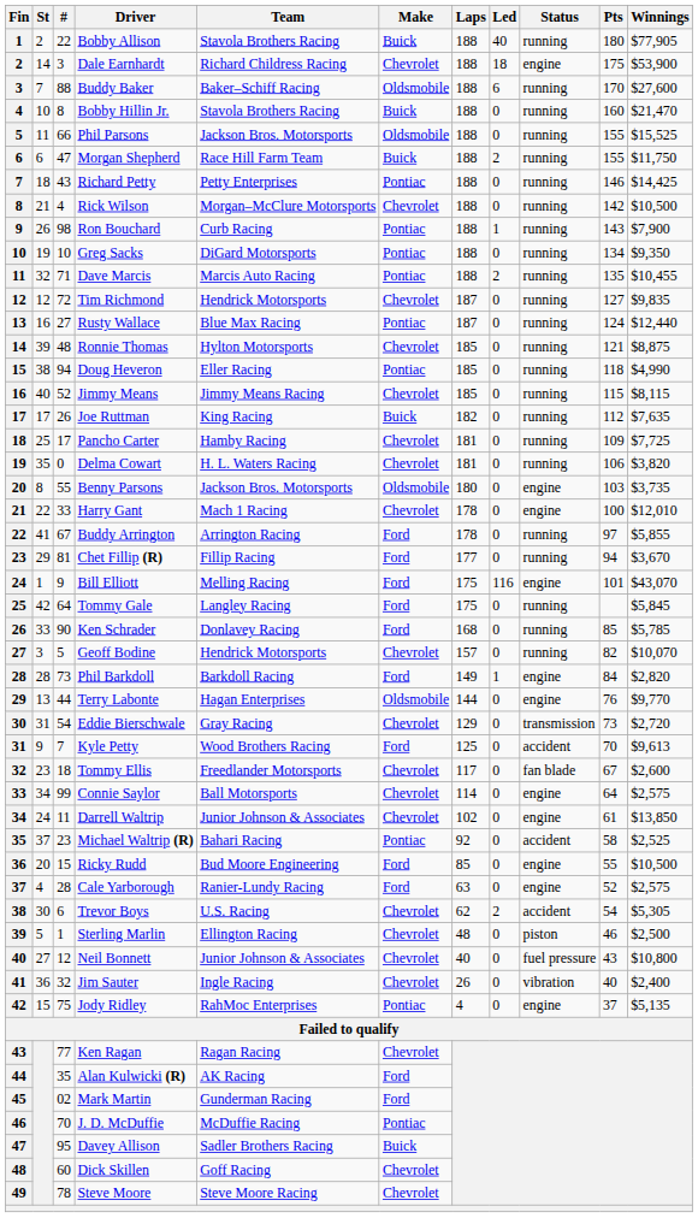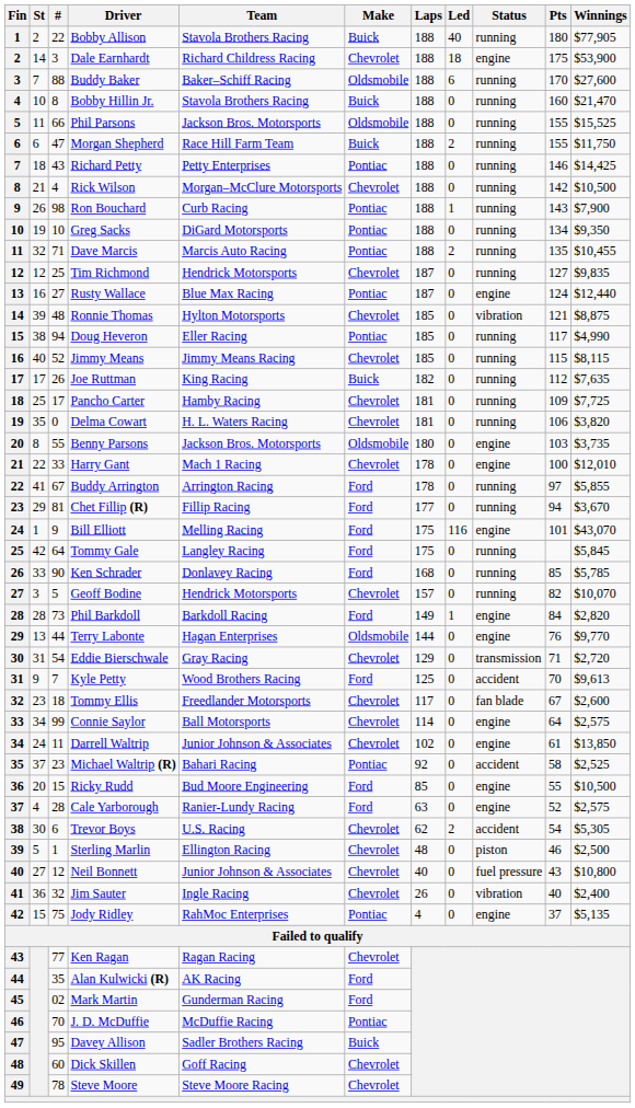 <table class="wikitable" style="font-size:95%">
 <tr>
 <th>Fin</th>
 <th>St</th>
 <th>#</th>
 <th>Driver</th>
 <th>Team</th>
 <th>Make</th>
 <th>Laps</th>
 <th>Led</th>
 <th>Status</th>
 <th>Pts</th>
 <th>Winnings</th>
 </tr>
 <tr>
 <th>1</th>
 <td>2</td>
 <td>22</td>
 <td><a href='#'>Bobby Allison</a></td>
 <td><a href='#'>Stavola Brothers Racing</a></td>
 <td><a href='#'>Buick</a></td>
 <td>188</td>
 <td>40</td>
 <td>running</td>
 <td>180</td>
 <td>$77,905</td>
 </tr>
 <tr>
 <th>2</th>
 <td>14</td>
 <td>3</td>
 <td><a href='#'>Dale Earnhardt</a></td>
 <td><a href='#'>Richard Childress Racing</a></td>
 <td><a href='#'>Chevrolet</a></td>
 <td>188</td>
 <td>18</td>
 <td>engine</td>
 <td>175</td>
 <td>$53,900</td>
 </tr>
 <tr>
 <th>3</th>
 <td>7</td>
 <td>88</td>
 <td><a href='#'>Buddy Baker</a></td>
 <td><a href='#'>Baker–Schiff Racing</a></td>
 <td><a href='#'>Oldsmobile</a></td>
 <td>188</td>
 <td>6</td>
 <td>running</td>
 <td>170</td>
 <td>$27,600</td>
 </tr>
 <tr>
 <th>4</th>
 <td>10</td>
 <td>8</td>
 <td><a href='#'>Bobby Hillin Jr.</a></td>
 <td><a href='#'>Stavola Brothers Racing</a></td>
 <td><a href='#'>Buick</a></td>
 <td>188</td>
 <td>0</td>
 <td>running</td>
 <td>160</td>
 <td>$21,470</td>
 </tr>
 <tr>
 <th>5</th>
 <td>11</td>
 <td>66</td>
 <td><a href='#'>Phil Parsons</a></td>
 <td><a href='#'>Jackson Bros. Motorsports</a></td>
 <td><a href='#'>Oldsmobile</a></td>
 <td>188</td>
 <td>0</td>
 <td>running</td>
 <td>155</td>
 <td>$15,525</td>
 </tr>
 <tr>
 <th>6</th>
 <td>6</td>
 <td>47</td>
 <td><a href='#'>Morgan Shepherd</a></td>
 <td><a href='#'>Race Hill Farm Team</a></td>
 <td><a href='#'>Buick</a></td>
 <td>188</td>
 <td>2</td>
 <td>running</td>
 <td>155</td>
 <td>$11,750</td>
 </tr>
 <tr>
 <th>7</th>
 <td>18</td>
 <td>43</td>
 <td><a href='#'>Richard Petty</a></td>
 <td><a href='#'>Petty Enterprises</a></td>
 <td><a href='#'>Pontiac</a></td>
 <td>188</td>
 <td>0</td>
 <td>running</td>
 <td>146</td>
 <td>$14,425</td>
 </tr>
 <tr>
 <th>8</th>
 <td>21</td>
 <td>4</td>
 <td><a href='#'>Rick Wilson</a></td>
 <td><a href='#'>Morgan–McClure Motorsports</a></td>
 <td><a href='#'>Chevrolet</a></td>
 <td>188</td>
 <td>0</td>
 <td>running</td>
 <td>142</td>
 <td>$10,500</td>
 </tr>
 <tr>
 <th>9</th>
 <td>26</td>
 <td>98</td>
 <td><a href='#'>Ron Bouchard</a></td>
 <td><a href='#'>Curb Racing</a></td>
 <td><a href='#'>Pontiac</a></td>
 <td>188</td>
 <td>1</td>
 <td>running</td>
 <td>143</td>
 <td>$7,900</td>
 </tr>
 <tr>
 <th>10</th>
 <td>19</td>
 <td>10</td>
 <td><a href='#'>Greg Sacks</a></td>
 <td><a href='#'>DiGard Motorsports</a></td>
 <td><a href='#'>Pontiac</a></td>
 <td>188</td>
 <td>0</td>
 <td>running</td>
 <td>134</td>
 <td>$9,350</td>
 </tr>
 <tr>
 <th>11</th>
 <td>32</td>
 <td>71</td>
 <td><a href='#'>Dave Marcis</a></td>
 <td><a href='#'>Marcis Auto Racing</a></td>
 <td><a href='#'>Pontiac</a></td>
 <td>188</td>
 <td>2</td>
 <td>running</td>
 <td>135</td>
 <td>$10,455</td>
 </tr>
 <tr>
 <th>12</th>
 <td>12</td>
-<td>72</td>
+<td>25</td>
 <td><a href='#'>Tim Richmond</a></td>
 <td><a href='#'>Hendrick Motorsports</a></td>
 <td><a href='#'>Chevrolet</a></td>
 <td>187</td>
 <td>0</td>
 <td>running</td>
 <td>127</td>
 <td>$9,835</td>
 </tr>
 <tr>
 <th>13</th>
 <td>16</td>
 <td>27</td>
 <td><a href='#'>Rusty Wallace</a></td>
 <td><a href='#'>Blue Max Racing</a></td>
 <td><a href='#'>Pontiac</a></td>
 <td>187</td>
 <td>0</td>
-<td>running</td>
+<td>engine</td>
 <td>124</td>
 <td>$12,440</td>
 </tr>
 <tr>
 <th>14</th>
 <td>39</td>
 <td>48</td>
 <td><a href='#'>Ronnie Thomas</a></td>
 <td><a href='#'>Hylton Motorsports</a></td>
 <td><a href='#'>Chevrolet</a></td>
 <td>185</td>
 <td>0</td>
-<td>running</td>
+<td>vibration</td>
 <td>121</td>
 <td>$8,875</td>
 </tr>
 <tr>
 <th>15</th>
 <td>38</td>
 <td>94</td>
 <td><a href='#'>Doug Heveron</a></td>
 <td><a href='#'>Eller Racing</a></td>
 <td><a href='#'>Pontiac</a></td>
 <td>185</td>
 <td>0</td>
 <td>running</td>
-<td>118</td>
+<td>117</td>
 <td>$4,990</td>
 </tr>
 <tr>
 <th>16</th>
 <td>40</td>
 <td>52</td>
 <td><a href='#'>Jimmy Means</a></td>
 <td><a href='#'>Jimmy Means Racing</a></td>
 <td><a href='#'>Chevrolet</a></td>
 <td>185</td>
 <td>0</td>
 <td>running</td>
 <td>115</td>
 <td>$8,115</td>
 </tr>
 <tr>
 <th>17</th>
 <td>17</td>
 <td>26</td>
 <td><a href='#'>Joe Ruttman</a></td>
 <td><a href='#'>King Racing</a></td>
 <td><a href='#'>Buick</a></td>
 <td>182</td>
 <td>0</td>
 <td>running</td>
 <td>112</td>
 <td>$7,635</td>
 </tr>
 <tr>
 <th>18</th>
 <td>25</td>
 <td>17</td>
 <td><a href='#'>Pancho Carter</a></td>
 <td><a href='#'>Hamby Racing</a></td>
 <td><a href='#'>Chevrolet</a></td>
 <td>181</td>
 <td>0</td>
 <td>running</td>
 <td>109</td>
 <td>$7,725</td>
 </tr>
 <tr>
 <th>19</th>
 <td>35</td>
 <td>0</td>
 <td><a href='#'>Delma Cowart</a></td>
 <td><a href='#'>H. L. Waters Racing</a></td>
 <td><a href='#'>Chevrolet</a></td>
 <td>181</td>
 <td>0</td>
 <td>running</td>
 <td>106</td>
 <td>$3,820</td>
 </tr>
 <tr>
 <th>20</th>
 <td>8</td>
 <td>55</td>
 <td><a href='#'>Benny Parsons</a></td>
 <td><a href='#'>Jackson Bros. Motorsports</a></td>
 <td><a href='#'>Oldsmobile</a></td>
 <td>180</td>
 <td>0</td>
 <td>engine</td>
 <td>103</td>
 <td>$3,735</td>
 </tr>
 <tr>
 <th>21</th>
 <td>22</td>
 <td>33</td>
 <td><a href='#'>Harry Gant</a></td>
 <td><a href='#'>Mach 1 Racing</a></td>
 <td><a href='#'>Chevrolet</a></td>
 <td>178</td>
 <td>0</td>
 <td>engine</td>
 <td>100</td>
 <td>$12,010</td>
 </tr>
 <tr>
 <th>22</th>
 <td>41</td>
 <td>67</td>
 <td><a href='#'>Buddy Arrington</a></td>
 <td><a href='#'>Arrington Racing</a></td>
 <td><a href='#'>Ford</a></td>
 <td>178</td>
 <td>0</td>
 <td>running</td>
 <td>97</td>
 <td>$5,855</td>
 </tr>
 <tr>
 <th>23</th>
 <td>29</td>
 <td>81</td>
 <td><a href='#'>Chet Fillip</a> <strong>(R)</strong></td>
 <td><a href='#'>Fillip Racing</a></td>
 <td><a href='#'>Ford</a></td>
 <td>177</td>
 <td>0</td>
 <td>running</td>
 <td>94</td>
 <td>$3,670</td>
 </tr>
 <tr>
 <th>24</th>
 <td>1</td>
 <td>9</td>
 <td><a href='#'>Bill Elliott</a></td>
 <td><a href='#'>Melling Racing</a></td>
 <td><a href='#'>Ford</a></td>
 <td>175</td>
 <td>116</td>
 <td>engine</td>
 <td>101</td>
 <td>$43,070</td>
 </tr>
 <tr>
 <th>25</th>
 <td>42</td>
 <td>64</td>
 <td><a href='#'>Tommy Gale</a></td>
 <td><a href='#'>Langley Racing</a></td>
 <td><a href='#'>Ford</a></td>
 <td>175</td>
 <td>0</td>
 <td>running</td>
 <td></td>
 <td>$5,845</td>
 </tr>
 <tr>
 <th>26</th>
 <td>33</td>
 <td>90</td>
 <td><a href='#'>Ken Schrader</a></td>
 <td><a href='#'>Donlavey Racing</a></td>
 <td><a href='#'>Ford</a></td>
 <td>168</td>
 <td>0</td>
 <td>running</td>
 <td>85</td>
 <td>$5,785</td>
 </tr>
 <tr>
 <th>27</th>
 <td>3</td>
 <td>5</td>
 <td><a href='#'>Geoff Bodine</a></td>
 <td><a href='#'>Hendrick Motorsports</a></td>
 <td><a href='#'>Chevrolet</a></td>
 <td>157</td>
 <td>0</td>
 <td>running</td>
 <td>82</td>
 <td>$10,070</td>
 </tr>
 <tr>
 <th>28</th>
 <td>28</td>
 <td>73</td>
 <td><a href='#'>Phil Barkdoll</a></td>
 <td><a href='#'>Barkdoll Racing</a></td>
 <td><a href='#'>Ford</a></td>
 <td>149</td>
 <td>1</td>
 <td>engine</td>
 <td>84</td>
 <td>$2,820</td>
 </tr>
 <tr>
 <th>29</th>
 <td>13</td>
 <td>44</td>
 <td><a href='#'>Terry Labonte</a></td>
 <td><a href='#'>Hagan Enterprises</a></td>
 <td><a href='#'>Oldsmobile</a></td>
 <td>144</td>
 <td>0</td>
 <td>engine</td>
 <td>76</td>
 <td>$9,770</td>
 </tr>
 <tr>
 <th>30</th>
 <td>31</td>
 <td>54</td>
 <td><a href='#'>Eddie Bierschwale</a></td>
 <td><a href='#'>Gray Racing</a></td>
 <td><a href='#'>Chevrolet</a></td>
 <td>129</td>
 <td>0</td>
 <td>transmission</td>
-<td>73</td>
+<td>71</td>
 <td>$2,720</td>
 </tr>
 <tr>
 <th>31</th>
 <td>9</td>
 <td>7</td>
 <td><a href='#'>Kyle Petty</a></td>
 <td><a href='#'>Wood Brothers Racing</a></td>
 <td><a href='#'>Ford</a></td>
 <td>125</td>
 <td>0</td>
 <td>accident</td>
 <td>70</td>
 <td>$9,613</td>
 </tr>
 <tr>
 <th>32</th>
 <td>23</td>
 <td>18</td>
 <td><a href='#'>Tommy Ellis</a></td>
 <td><a href='#'>Freedlander Motorsports</a></td>
 <td><a href='#'>Chevrolet</a></td>
 <td>117</td>
 <td>0</td>
 <td>fan blade</td>
 <td>67</td>
 <td>$2,600</td>
 </tr>
 <tr>
 <th>33</th>
 <td>34</td>
 <td>99</td>
 <td><a href='#'>Connie Saylor</a></td>
 <td><a href='#'>Ball Motorsports</a></td>
 <td><a href='#'>Chevrolet</a></td>
 <td>114</td>
 <td>0</td>
 <td>engine</td>
 <td>64</td>
 <td>$2,575</td>
 </tr>
 <tr>
 <th>34</th>
 <td>24</td>
 <td>11</td>
 <td><a href='#'>Darrell Waltrip</a></td>
 <td><a href='#'>Junior Johnson & Associates</a></td>
 <td><a href='#'>Chevrolet</a></td>
 <td>102</td>
 <td>0</td>
 <td>engine</td>
 <td>61</td>
 <td>$13,850</td>
 </tr>
 <tr>
 <th>35</th>
 <td>37</td>
 <td>23</td>
 <td><a href='#'>Michael Waltrip</a> <strong>(R)</strong></td>
 <td><a href='#'>Bahari Racing</a></td>
 <td><a href='#'>Pontiac</a></td>
 <td>92</td>
 <td>0</td>
 <td>accident</td>
 <td>58</td>
 <td>$2,525</td>
 </tr>
 <tr>
 <th>36</th>
 <td>20</td>
 <td>15</td>
 <td><a href='#'>Ricky Rudd</a></td>
 <td><a href='#'>Bud Moore Engineering</a></td>
 <td><a href='#'>Ford</a></td>
 <td>85</td>
 <td>0</td>
 <td>engine</td>
 <td>55</td>
 <td>$10,500</td>
 </tr>
 <tr>
 <th>37</th>
 <td>4</td>
 <td>28</td>
 <td><a href='#'>Cale Yarborough</a></td>
 <td><a href='#'>Ranier-Lundy Racing</a></td>
 <td><a href='#'>Ford</a></td>
 <td>63</td>
 <td>0</td>
 <td>engine</td>
 <td>52</td>
 <td>$2,575</td>
 </tr>
 <tr>
 <th>38</th>
 <td>30</td>
 <td>6</td>
 <td><a href='#'>Trevor Boys</a></td>
 <td><a href='#'>U.S. Racing</a></td>
 <td><a href='#'>Chevrolet</a></td>
 <td>62</td>
 <td>2</td>
 <td>accident</td>
 <td>54</td>
 <td>$5,305</td>
 </tr>
 <tr>
 <th>39</th>
 <td>5</td>
 <td>1</td>
 <td><a href='#'>Sterling Marlin</a></td>
 <td><a href='#'>Ellington Racing</a></td>
 <td><a href='#'>Chevrolet</a></td>
 <td>48</td>
 <td>0</td>
 <td>piston</td>
 <td>46</td>
 <td>$2,500</td>
 </tr>
 <tr>
 <th>40</th>
 <td>27</td>
 <td>12</td>
 <td><a href='#'>Neil Bonnett</a></td>
 <td><a href='#'>Junior Johnson & Associates</a></td>
 <td><a href='#'>Chevrolet</a></td>
 <td>40</td>
 <td>0</td>
 <td>fuel pressure</td>
 <td>43</td>
 <td>$10,800</td>
 </tr>
 <tr>
 <th>41</th>
 <td>36</td>
 <td>32</td>
 <td><a href='#'>Jim Sauter</a></td>
 <td><a href='#'>Ingle Racing</a></td>
 <td><a href='#'>Chevrolet</a></td>
 <td>26</td>
 <td>0</td>
 <td>vibration</td>
 <td>40</td>
 <td>$2,400</td>
 </tr>
 <tr>
 <th>42</th>
 <td>15</td>
 <td>75</td>
 <td><a href='#'>Jody Ridley</a></td>
 <td><a href='#'>RahMoc Enterprises</a></td>
 <td><a href='#'>Pontiac</a></td>
 <td>4</td>
 <td>0</td>
 <td>engine</td>
 <td>37</td>
 <td>$5,135</td>
 </tr>
 <tr>
 <th colspan="11">Failed to qualify</th>
 </tr>
 <tr>
 <th>43</th>
 <th rowspan="7"></th>
 <td>77</td>
 <td><a href='#'>Ken Ragan</a></td>
 <td><a href='#'>Ragan Racing</a></td>
 <td><a href='#'>Chevrolet</a></td>
 <th colspan="5" rowspan="7"></th>
 </tr>
 <tr>
 <th>44</th>
 <td>35</td>
 <td><a href='#'>Alan Kulwicki</a> <strong>(R)</strong></td>
 <td><a href='#'>AK Racing</a></td>
 <td><a href='#'>Ford</a></td>
 </tr>
 <tr>
 <th>45</th>
 <td>02</td>
 <td><a href='#'>Mark Martin</a></td>
 <td><a href='#'>Gunderman Racing</a></td>
 <td><a href='#'>Ford</a></td>
 </tr>
 <tr>
 <th>46</th>
 <td>70</td>
 <td><a href='#'>J. D. McDuffie</a></td>
 <td><a href='#'>McDuffie Racing</a></td>
 <td><a href='#'>Pontiac</a></td>
 </tr>
 <tr>
 <th>47</th>
 <td>95</td>
 <td><a href='#'>Davey Allison</a></td>
 <td><a href='#'>Sadler Brothers Racing</a></td>
 <td><a href='#'>Buick</a></td>
 </tr>
 <tr>
 <th>48</th>
 <td>60</td>
 <td><a href='#'>Dick Skillen</a></td>
 <td><a href='#'>Goff Racing</a></td>
 <td><a href='#'>Chevrolet</a></td>
 </tr>
 <tr>
 <th>49</th>
 <td>78</td>
 <td><a href='#'>Steve Moore</a></td>
 <td><a href='#'>Steve Moore Racing</a></td>
 <td><a href='#'>Chevrolet</a></td>
 </tr>
 <tr>
 <th colspan="11"></th>
 </tr>
 </table>
